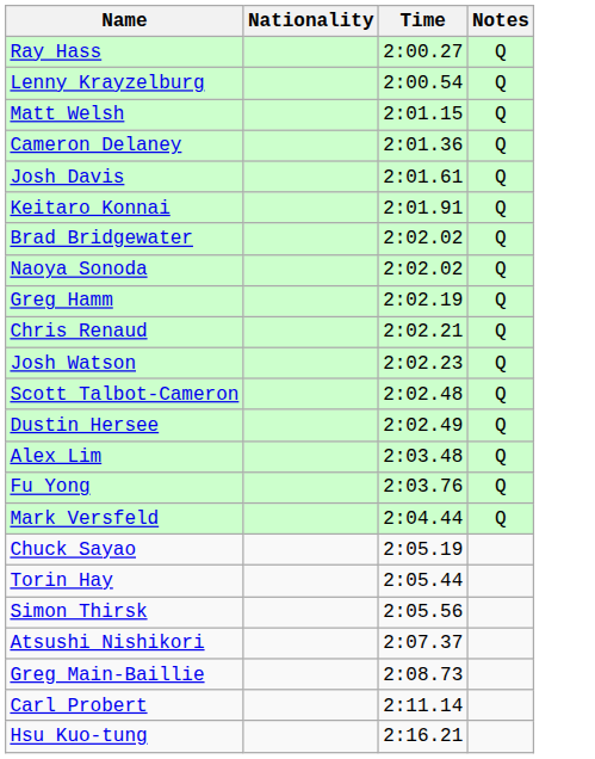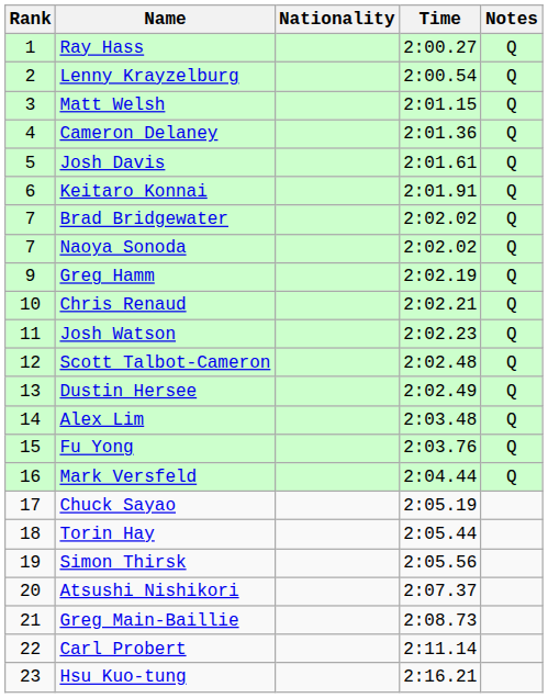 <table class="wikitable sortable" style="text-align:center">
 <tr>
+<th>Rank</th>
 <th>Name</th>
 <th>Nationality</th>
 <th>Time</th>
 <th>Notes</th>
 </tr>
 <tr bgcolor=ccffcc>
+<td>1</td>
 <td align=left><a href='#'>Ray Hass</a></td>
 <td align=left></td>
 <td>2:00.27</td>
 <td>Q</td>
 </tr>
 <tr bgcolor=ccffcc>
+<td>2</td>
 <td align=left><a href='#'>Lenny Krayzelburg</a></td>
 <td align=left></td>
 <td>2:00.54</td>
 <td>Q</td>
 </tr>
 <tr bgcolor=ccffcc>
+<td>3</td>
 <td align=left><a href='#'>Matt Welsh</a></td>
 <td align=left></td>
 <td>2:01.15</td>
 <td>Q</td>
 </tr>
 <tr bgcolor=ccffcc>
+<td>4</td>
 <td align=left><a href='#'>Cameron Delaney</a></td>
 <td align=left></td>
 <td>2:01.36</td>
 <td>Q</td>
 </tr>
 <tr bgcolor=ccffcc>
+<td>5</td>
 <td align=left><a href='#'>Josh Davis</a></td>
 <td align=left></td>
 <td>2:01.61</td>
 <td>Q</td>
 </tr>
 <tr bgcolor=ccffcc>
+<td>6</td>
 <td align=left><a href='#'>Keitaro Konnai</a></td>
 <td align=left></td>
 <td>2:01.91</td>
 <td>Q</td>
 </tr>
 <tr bgcolor=ccffcc>
+<td>7</td>
 <td align=left><a href='#'>Brad Bridgewater</a></td>
 <td align=left></td>
 <td>2:02.02</td>
 <td>Q</td>
 </tr>
 <tr bgcolor=ccffcc>
+<td>7</td>
 <td align=left><a href='#'>Naoya Sonoda</a></td>
 <td align=left></td>
 <td>2:02.02</td>
 <td>Q</td>
 </tr>
 <tr bgcolor=ccffcc>
+<td>9</td>
 <td align=left><a href='#'>Greg Hamm</a></td>
 <td align=left></td>
 <td>2:02.19</td>
 <td>Q</td>
 </tr>
 <tr bgcolor=ccffcc>
+<td>10</td>
 <td align=left><a href='#'>Chris Renaud</a></td>
 <td align=left></td>
 <td>2:02.21</td>
 <td>Q</td>
 </tr>
 <tr bgcolor=ccffcc>
+<td>11</td>
 <td align=left><a href='#'>Josh Watson</a></td>
 <td align=left></td>
 <td>2:02.23</td>
 <td>Q</td>
 </tr>
 <tr bgcolor=ccffcc>
+<td>12</td>
 <td align=left><a href='#'>Scott Talbot-Cameron</a></td>
 <td align=left></td>
 <td>2:02.48</td>
 <td>Q</td>
 </tr>
 <tr bgcolor=ccffcc>
+<td>13</td>
 <td align=left><a href='#'>Dustin Hersee</a></td>
 <td align=left></td>
 <td>2:02.49</td>
 <td>Q</td>
 </tr>
 <tr bgcolor=ccffcc>
+<td>14</td>
 <td align=left><a href='#'>Alex Lim</a></td>
 <td align=left></td>
 <td>2:03.48</td>
 <td>Q</td>
 </tr>
 <tr bgcolor=ccffcc>
+<td>15</td>
 <td align=left><a href='#'>Fu Yong</a></td>
 <td align=left></td>
 <td>2:03.76</td>
 <td>Q</td>
 </tr>
 <tr bgcolor=ccffcc>
+<td>16</td>
 <td align=left><a href='#'>Mark Versfeld</a></td>
 <td align=left></td>
 <td>2:04.44</td>
 <td>Q</td>
 </tr>
 <tr>
+<td>17</td>
 <td align=left><a href='#'>Chuck Sayao</a></td>
 <td align=left></td>
 <td>2:05.19</td>
 <td></td>
 </tr>
 <tr>
+<td>18</td>
 <td align=left><a href='#'>Torin Hay</a></td>
 <td align=left></td>
 <td>2:05.44</td>
 <td></td>
 </tr>
 <tr>
+<td>19</td>
 <td align=left><a href='#'>Simon Thirsk</a></td>
 <td align=left></td>
 <td>2:05.56</td>
 <td></td>
 </tr>
 <tr>
+<td>20</td>
 <td align=left><a href='#'>Atsushi Nishikori</a></td>
 <td align=left></td>
 <td>2:07.37</td>
 <td></td>
 </tr>
 <tr>
+<td>21</td>
 <td align=left><a href='#'>Greg Main-Baillie</a></td>
 <td align=left></td>
 <td>2:08.73</td>
 <td></td>
 </tr>
 <tr>
+<td>22</td>
 <td align=left><a href='#'>Carl Probert</a></td>
 <td align=left></td>
 <td>2:11.14</td>
 <td></td>
 </tr>
 <tr>
+<td>23</td>
 <td align=left><a href='#'>Hsu Kuo-tung</a></td>
 <td align=left></td>
 <td>2:16.21</td>
 <td></td>
 </tr>
 </table>
